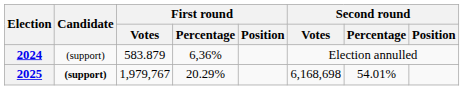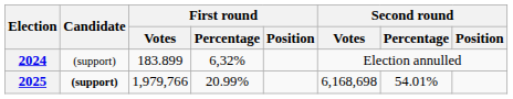 <table class=wikitable>
 <tr>
 <th rowspan=2>Election</th>
 <th rowspan=2>Candidate</th>
 <th colspan=3>First round</th>
 <th colspan=3>Second round</th>
 </tr>
 <tr>
 <th>Votes</th>
 <th>Percentage</th>
 <th>Position</th>
 <th>Votes</th>
 <th>Percentage</th>
 <th>Position</th>
 </tr>
 <tr align=center>
 <th><a href='#'>2024</a></th>
 <td> <small>(support)</small></td>
-<td>583.879</td>
-<td>6,36%</td>
+<td>183.899</td>
+<td>6,32%</td>
 <td></td>
 <td colspan="3">Election annulled</td>
 </tr>
 <tr align=center>
 <th><a href='#'>2025</a></th>
 <td><strong> <small>(support)</small></strong></td>
-<td>1,979,767</td>
-<td>20.29%</td>
+<td>1,979,766</td>
+<td>20.99%</td>
 <td></td>
 <td>6,168,698</td>
 <td>54.01%</td>
 <td></td>
 </tr>
 </table>
